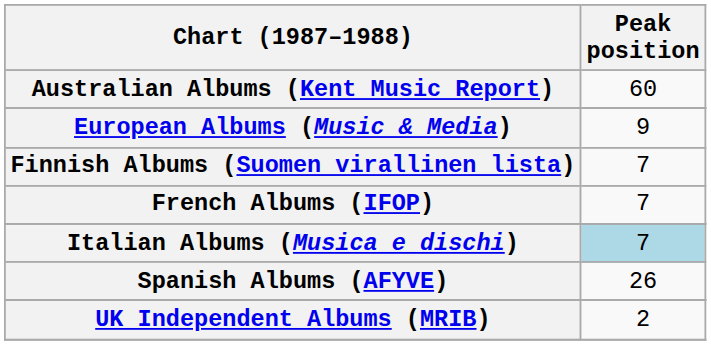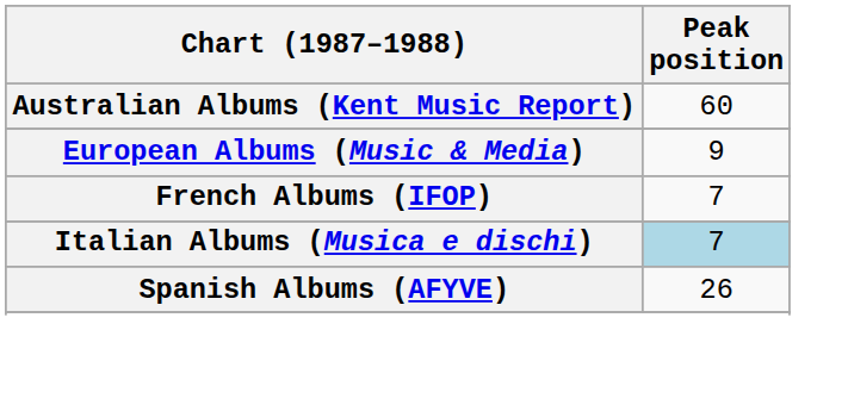 <table class="wikitable sortable plainrowheaders" style="text-align:center">
 <tr>
 <th scope="col">Chart (1987–1988)</th>
 <th scope="col">Peak<br>position</th>
 </tr>
 <tr>
 <th scope="row">Australian Albums (<a href='#'>Kent Music Report</a>)</th>
 <td>60</td>
 </tr>
 <tr>
 </tr>
 <tr>
 </tr>
 <tr>
 </tr>
 <tr>
 <th scope="row"><a href='#'>European Albums</a> (<em><a href='#'>Music & Media</a></em>)</th>
 <td>9</td>
-</tr>
-<tr>
-<th scope="row">Finnish Albums (<a href='#'>Suomen virallinen lista</a>)</th>
-<td>7</td>
 </tr>
 <tr>
 <th scope="row">French Albums (<a href='#'>IFOP</a>)</th>
 <td>7</td>
 </tr>
 <tr>
 </tr>
 <tr>
 <th scope="row">Italian Albums (<em><a href='#'>Musica e dischi</a></em>)</th>
 <td style="background: lightblue;">7</td>
 </tr>
 <tr>
 <th scope="row">Spanish Albums (<a href='#'>AFYVE</a>)</th>
 <td>26</td>
 </tr>
 <tr>
 </tr>
 <tr>
 </tr>
 <tr>
 </tr>
 <tr>
-<th scope="row"><a href='#'>UK Independent Albums</a> (<a href='#'>MRIB</a>)</th>
-<td>2</td>
-</tr>
-<tr>
 </tr>
 </table>
